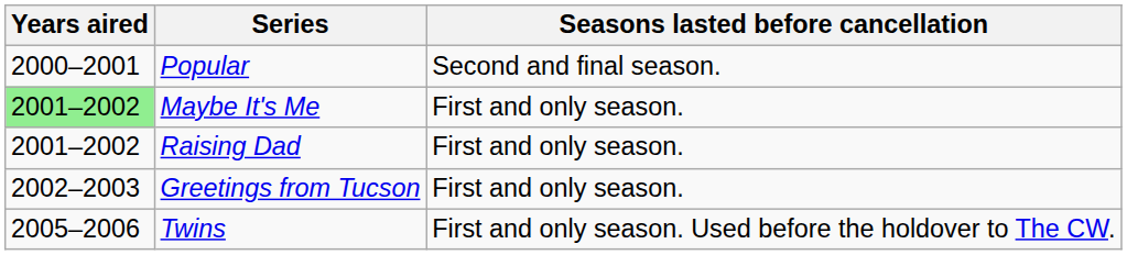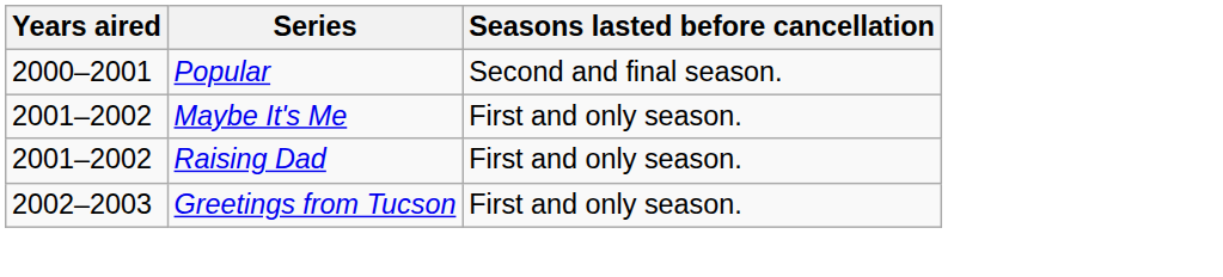 <table class="wikitable">
 <tr>
 <th>Years aired</th>
 <th>Series</th>
 <th>Seasons lasted before cancellation</th>
 </tr>
 <tr>
 <td>2000–2001</td>
 <td><em><a href='#'>Popular</a></em></td>
 <td>Second and final season.</td>
 </tr>
 <tr>
-<td style="background: lightgreen;">2001–2002</td>
+<td>2001–2002</td>
 <td><em><a href='#'>Maybe It's Me</a></em></td>
 <td>First and only season.</td>
 </tr>
 <tr>
 <td>2001–2002</td>
 <td><em><a href='#'>Raising Dad</a></em></td>
 <td>First and only season.</td>
 </tr>
 <tr>
 <td>2002–2003</td>
 <td><em><a href='#'>Greetings from Tucson</a></em></td>
 <td>First and only season.</td>
 </tr>
-<tr>
-<td>2005–2006</td>
-<td><em><a href='#'>Twins</a></em></td>
-<td>First and only season. Used before the holdover to <a href='#'>The CW</a>.</td>
-</tr>
 </table>
